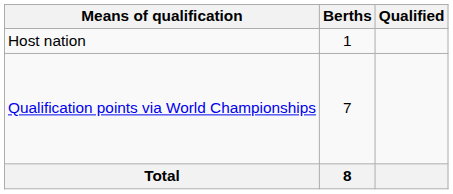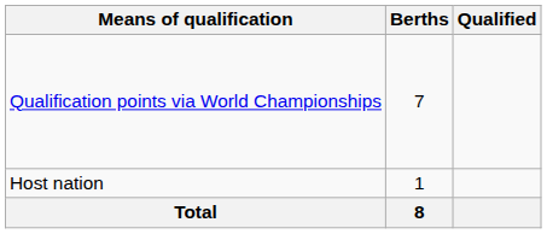 <table class="wikitable">
 <tr>
 <th>Means of qualification</th>
 <th>Berths</th>
 <th>Qualified</th>
 </tr>
 <tr>
+<td><a href='#'>Qualification points via World Championships</a></td>
+<td align=center>7</td>
+<td><br><br><br><br><br><br></td>
+</tr>
+<tr>
 <td>Host nation</td>
 <td align=center>1</td>
 <td></td>
-</tr>
-<tr>
-<td><a href='#'>Qualification points via World Championships</a></td>
-<td align=center>7</td>
-<td><br><br><br><br><br><br></td>
 </tr>
 <tr>
 <th>Total</th>
 <th>8</th>
 <th></th>
 </tr>
 </table>
